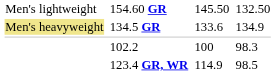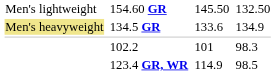 <table>
 <tr>
 <td>Men's lightweight<br></td>
 <td></td>
 <td>154.60 <strong><a href='#'>GR</a></strong></td>
 <td></td>
 <td>145.50</td>
 <td></td>
 <td>132.50</td>
 </tr>
 <tr>
 <td style="background: khaki;">Men's heavyweight<br></td>
 <td></td>
 <td>134.5 <strong><a href='#'>GR</a></strong></td>
 <td></td>
 <td>133.6</td>
 <td></td>
 <td>134.9</td>
 </tr>
 <tr bgcolor=#DDDDDD>
 <td colspan=7></td>
 </tr>
 <tr>
 <td><br></td>
 <td></td>
 <td>102.2</td>
 <td></td>
-<td>100</td>
+<td>101</td>
 <td></td>
 <td>98.3</td>
 </tr>
 <tr>
 <td><br></td>
 <td></td>
 <td>123.4 <strong><a href='#'>GR, WR</a></strong></td>
 <td></td>
 <td>114.9</td>
 <td></td>
 <td>98.5</td>
 </tr>
 </table>
